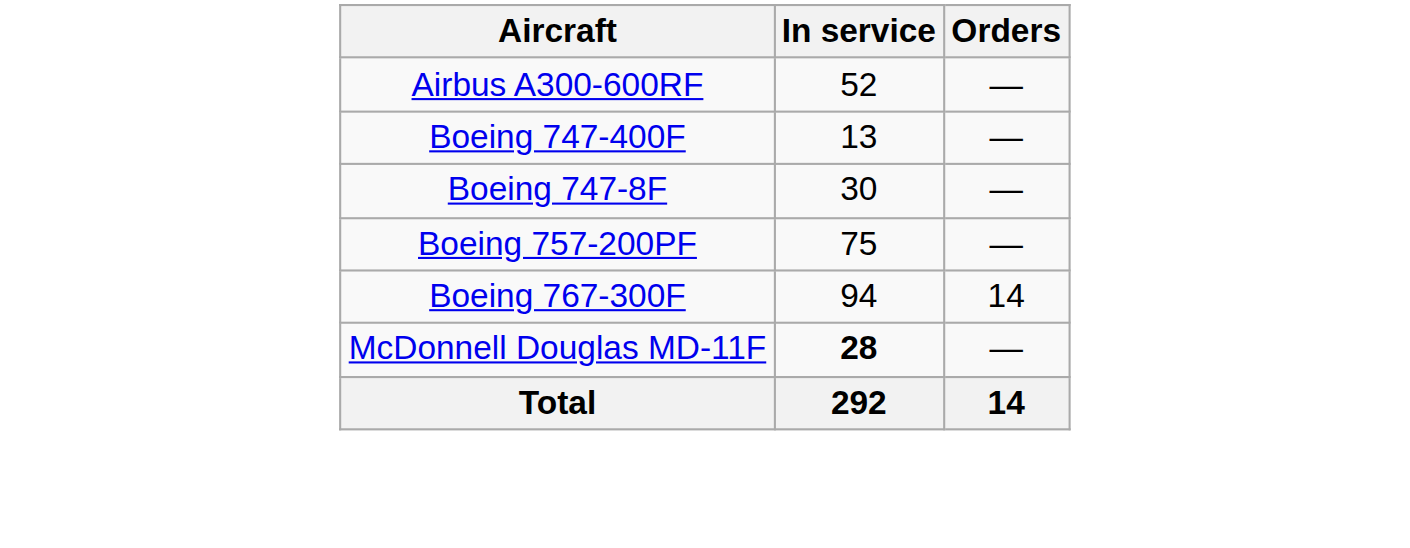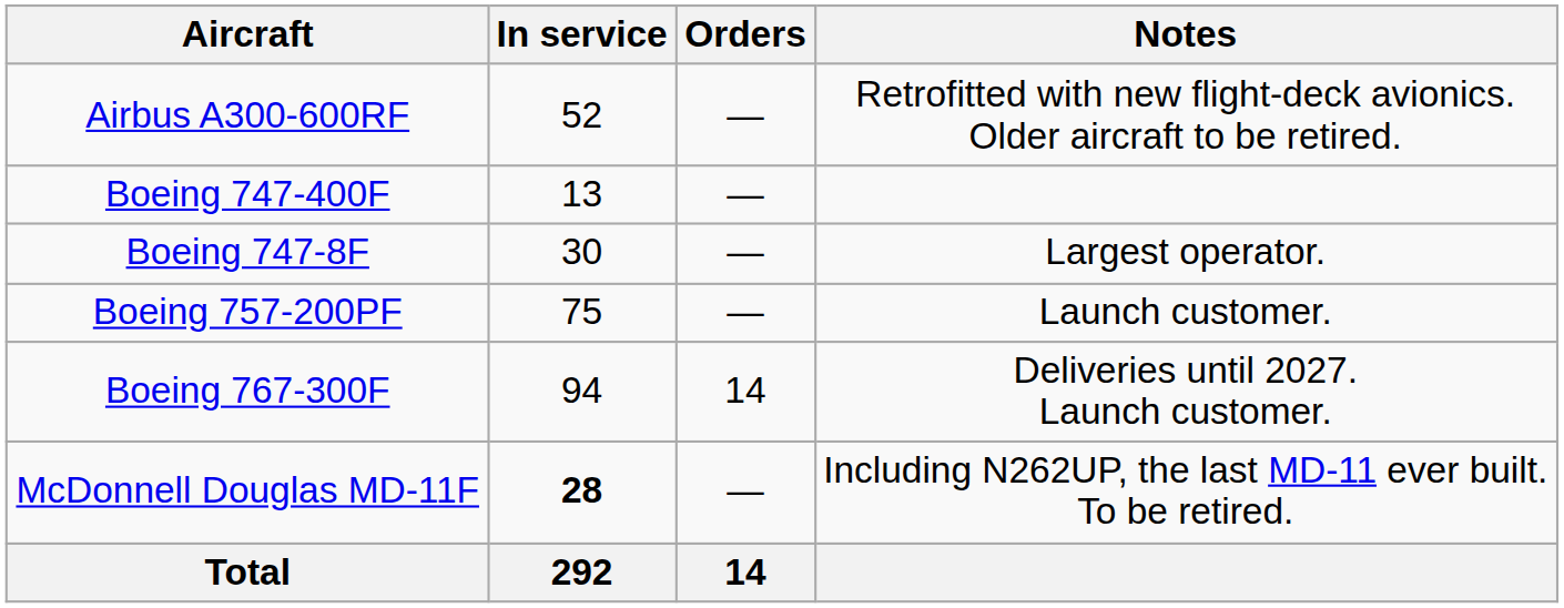 <table class="wikitable" style=";margin:auto; text-align:center;">
 <tr>
 <th>Aircraft</th>
 <th>In service</th>
 <th>Orders</th>
+<th>Notes</th>
 </tr>
 <tr>
 <td><a href='#'>Airbus A300-600RF</a></td>
 <td>52</td>
 <td>—</td>
+<td>Retrofitted with new flight-deck avionics.<br>Older aircraft to be retired.</td>
 </tr>
 <tr>
 <td><a href='#'>Boeing 747-400F</a></td>
 <td>13</td>
 <td>—</td>
+<td></td>
 </tr>
 <tr>
 <td><a href='#'>Boeing 747-8F</a></td>
 <td>30</td>
 <td>—</td>
+<td>Largest operator.</td>
 </tr>
 <tr>
 <td><a href='#'>Boeing 757-200PF</a></td>
 <td>75</td>
 <td>—</td>
+<td>Launch customer.</td>
 </tr>
 <tr>
 <td><a href='#'>Boeing 767-300F</a></td>
 <td>94</td>
 <td>14</td>
+<td>Deliveries until 2027.<br>Launch customer.</td>
 </tr>
 <tr>
 <td><a href='#'>McDonnell Douglas MD-11F</a></td>
 <td><strong>28</strong></td>
 <td>—</td>
+<td>Including N262UP, the last <a href='#'>MD-11</a> ever built.<br>To be retired.</td>
 </tr>
 <tr>
 <th>Total</th>
 <th>292</th>
 <th>14</th>
+<th></th>
 </tr>
 </table>
